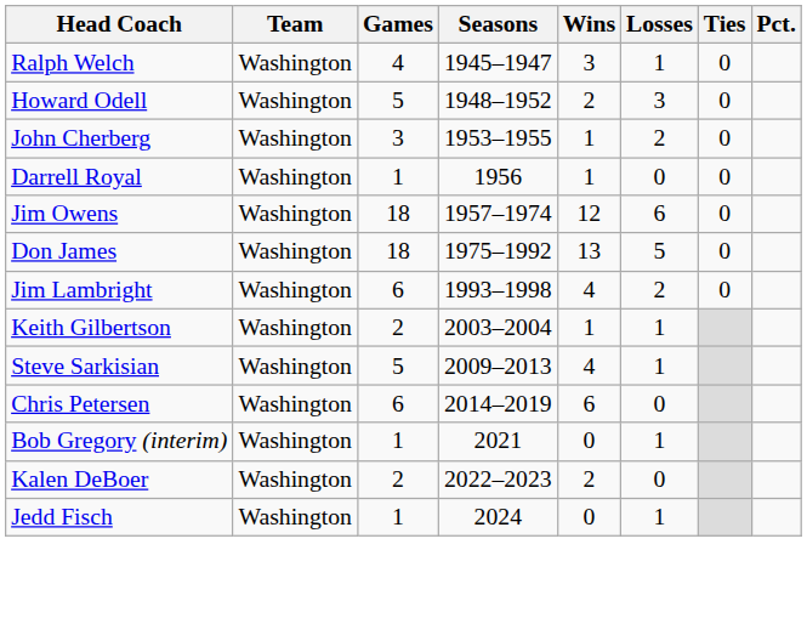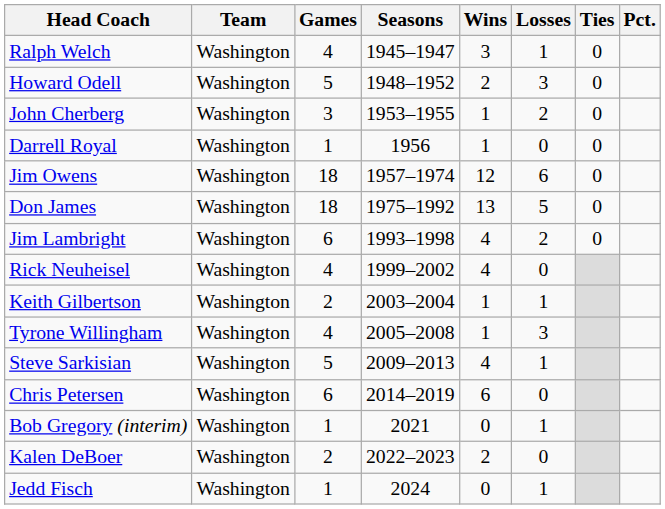 <table class="sortable wikitable" style="text-align:center">
 <tr>
 <th>Head Coach</th>
 <th>Team</th>
 <th>Games</th>
 <th>Seasons</th>
 <th>Wins</th>
 <th>Losses</th>
 <th>Ties</th>
 <th>Pct.</th>
 </tr>
 <tr>
 <td align=left><a href='#'>Ralph Welch</a></td>
 <td>Washington</td>
 <td>4</td>
 <td>1945–1947</td>
 <td>3</td>
 <td>1</td>
 <td>0</td>
 <td></td>
 </tr>
 <tr>
 <td align=left><a href='#'>Howard Odell</a></td>
 <td>Washington</td>
 <td>5</td>
 <td>1948–1952</td>
 <td>2</td>
 <td>3</td>
 <td>0</td>
 <td></td>
 </tr>
 <tr>
 <td align=left><a href='#'>John Cherberg</a></td>
 <td>Washington</td>
 <td>3</td>
 <td>1953–1955</td>
 <td>1</td>
 <td>2</td>
 <td>0</td>
 <td></td>
 </tr>
 <tr>
 <td align=left><a href='#'>Darrell Royal</a></td>
 <td>Washington</td>
 <td>1</td>
 <td>1956</td>
 <td>1</td>
 <td>0</td>
 <td>0</td>
 <td> </td>
 </tr>
 <tr>
 <td align=left><a href='#'>Jim Owens</a></td>
 <td>Washington</td>
 <td>18</td>
 <td>1957–1974</td>
 <td>12</td>
 <td>6</td>
 <td>0</td>
 <td></td>
 </tr>
 <tr>
 <td align=left><a href='#'>Don James</a></td>
 <td>Washington</td>
 <td>18</td>
 <td>1975–1992</td>
 <td>13</td>
 <td>5</td>
 <td>0</td>
 <td></td>
 </tr>
 <tr>
 <td align=left><a href='#'>Jim Lambright</a></td>
 <td>Washington</td>
 <td>6</td>
 <td>1993–1998</td>
 <td>4</td>
 <td>2</td>
 <td>0</td>
 <td></td>
 </tr>
 <tr>
+<td align=left><a href='#'>Rick Neuheisel</a></td>
+<td>Washington</td>
+<td>4</td>
+<td>1999–2002</td>
+<td>4</td>
+<td>0</td>
+<td style="background:#DCDCDC;"> </td>
+<td> </td>
+</tr>
+<tr>
 <td align=left><a href='#'>Keith Gilbertson</a></td>
 <td>Washington</td>
 <td>2</td>
 <td>2003–2004</td>
 <td>1</td>
 <td>1</td>
+<td style="background:#DCDCDC;"> </td>
+<td></td>
+</tr>
+<tr>
+<td align=left><a href='#'>Tyrone Willingham</a></td>
+<td>Washington</td>
+<td>4</td>
+<td>2005–2008</td>
+<td>1</td>
+<td>3</td>
 <td style="background:#DCDCDC;"> </td>
 <td></td>
 </tr>
 <tr>
 <td align=left><a href='#'>Steve Sarkisian</a></td>
 <td>Washington</td>
 <td>5</td>
 <td>2009–2013</td>
 <td>4</td>
 <td>1</td>
 <td style="background:#DCDCDC;"> </td>
 <td></td>
 </tr>
 <tr>
 <td align=left><a href='#'>Chris Petersen</a></td>
 <td>Washington</td>
 <td>6</td>
 <td>2014–2019</td>
 <td>6</td>
 <td>0</td>
 <td style="background:#DCDCDC;"> </td>
 <td> </td>
 </tr>
 <tr>
 <td align=left><a href='#'>Bob Gregory</a> <em>(interim)</em></td>
 <td>Washington</td>
 <td>1</td>
 <td>2021</td>
 <td>0</td>
 <td>1</td>
 <td style="background:#DCDCDC;"> </td>
 <td> </td>
 </tr>
 <tr>
 <td align=left><a href='#'>Kalen DeBoer</a></td>
 <td>Washington</td>
 <td>2</td>
 <td>2022–2023</td>
 <td>2</td>
 <td>0</td>
 <td style="background:#DCDCDC;"> </td>
 <td> </td>
 </tr>
 <tr>
 <td align=left><a href='#'>Jedd Fisch</a></td>
 <td>Washington</td>
 <td>1</td>
 <td>2024</td>
 <td>0</td>
 <td>1</td>
 <td style="background:#DCDCDC;"> </td>
 <td> </td>
 </tr>
 </table>
